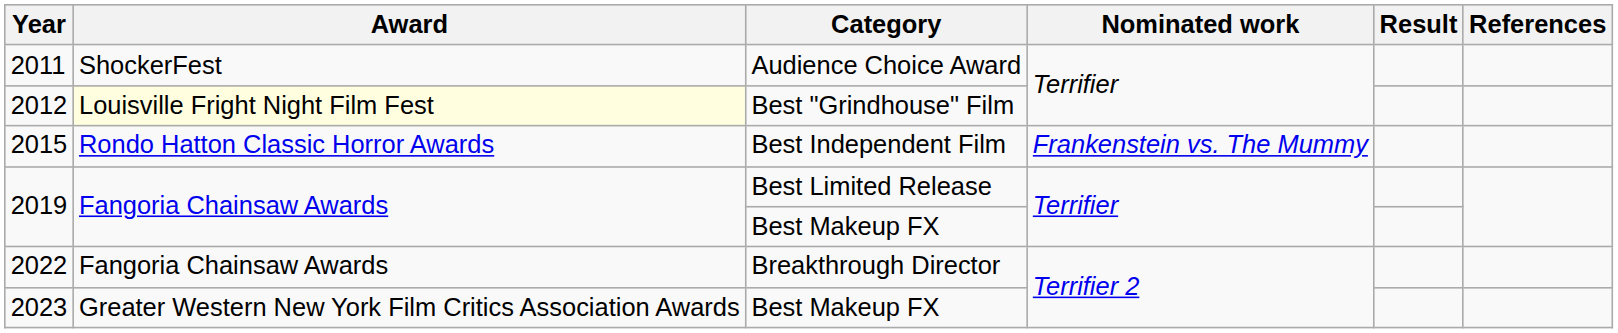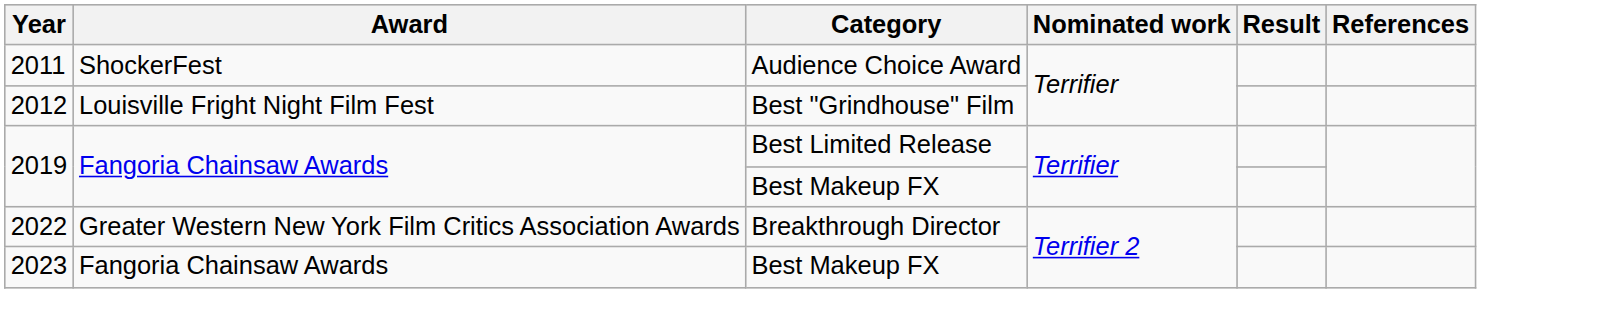 <table class="wikitable">
 <tr>
 <th>Year</th>
 <th>Award</th>
 <th>Category</th>
 <th>Nominated work</th>
 <th>Result</th>
 <th>References</th>
 </tr>
 <tr>
 <td>2011</td>
 <td>ShockerFest</td>
 <td>Audience Choice Award</td>
 <td rowspan="2"><em>Terrifier</em></td>
 <td></td>
 <td></td>
 </tr>
 <tr>
 <td>2012</td>
-<td style="background: lightyellow;">Louisville Fright Night Film Fest</td>
+<td>Louisville Fright Night Film Fest</td>
 <td>Best "Grindhouse" Film</td>
-<td></td>
-<td></td>
-</tr>
-<tr>
-<td>2015</td>
-<td><a href='#'>Rondo Hatton Classic Horror Awards</a></td>
-<td>Best Independent Film</td>
-<td><em><a href='#'>Frankenstein vs. The Mummy</a></em></td>
 <td></td>
 <td></td>
 </tr>
 <tr>
 <td rowspan="2">2019</td>
 <td rowspan="2"><a href='#'>Fangoria Chainsaw Awards</a></td>
 <td>Best Limited Release</td>
 <td rowspan="2"><em><a href='#'>Terrifier</a></em></td>
 <td></td>
 <td rowspan="2"></td>
 </tr>
 <tr>
 <td>Best Makeup FX</td>
 <td></td>
 </tr>
 <tr>
 <td>2022</td>
-<td>Fangoria Chainsaw Awards</td>
+<td>Greater Western New York Film Critics Association Awards</td>
 <td>Breakthrough Director</td>
 <td rowspan="2"><em><a href='#'>Terrifier 2</a></em></td>
 <td></td>
 <td></td>
 </tr>
 <tr>
 <td>2023</td>
-<td>Greater Western New York Film Critics Association Awards</td>
+<td>Fangoria Chainsaw Awards</td>
 <td>Best Makeup FX</td>
 <td></td>
 <td></td>
 </tr>
 </table>
